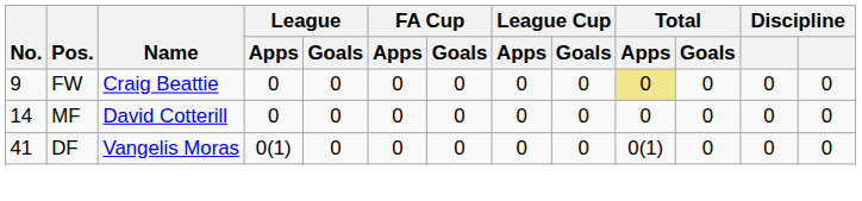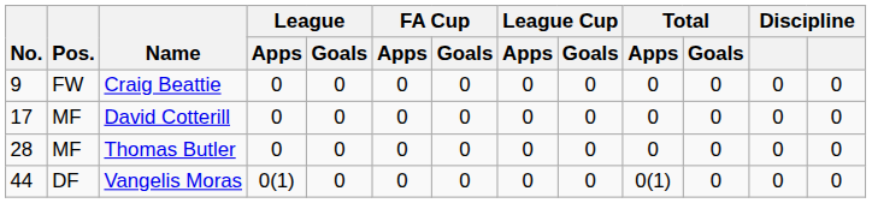 <table class="wikitable" style="text-align:center">
 <tr>
 <th rowspan="2" valign="bottom">No.</th>
 <th rowspan="2" valign="bottom">Pos.</th>
 <th rowspan="2" valign="bottom">Name</th>
 <th colspan="2" width="85">League</th>
 <th colspan="2" width="85">FA Cup</th>
 <th colspan="2" width="85">League Cup</th>
 <th colspan="2" width="85">Total</th>
 <th colspan="2" width="85">Discipline</th>
 </tr>
 <tr>
 <th>Apps</th>
 <th>Goals</th>
 <th>Apps</th>
 <th>Goals</th>
 <th>Apps</th>
 <th>Goals</th>
 <th>Apps</th>
 <th>Goals</th>
 <th></th>
 <th></th>
 </tr>
 <tr>
 <td align="left">9</td>
 <td align="left">FW</td>
 <td align="left"> <a href='#'>Craig Beattie</a></td>
 <td>0</td>
 <td>0</td>
 <td>0</td>
 <td>0</td>
 <td>0</td>
 <td>0</td>
-<td style="background: khaki;">0</td>
+<td>0</td>
 <td>0</td>
 <td>0</td>
 <td>0</td>
 </tr>
 <tr>
-<td align="left">14</td>
+<td align="left">17</td>
 <td align="left">MF</td>
 <td align="left"> <a href='#'>David Cotterill</a></td>
 <td>0</td>
 <td>0</td>
 <td>0</td>
 <td>0</td>
 <td>0</td>
 <td>0</td>
 <td>0</td>
 <td>0</td>
 <td>0</td>
 <td>0</td>
 </tr>
 <tr>
-<td align="left">41</td>
+<td align="left">28</td>
+<td align="left">MF</td>
+<td align="left"> <a href='#'>Thomas Butler</a></td>
+<td>0</td>
+<td>0</td>
+<td>0</td>
+<td>0</td>
+<td>0</td>
+<td>0</td>
+<td>0</td>
+<td>0</td>
+<td>0</td>
+<td>0</td>
+</tr>
+<tr>
+<td align="left">44</td>
 <td align="left">DF</td>
 <td align="left"> <a href='#'>Vangelis Moras</a></td>
 <td>0(1)</td>
 <td>0</td>
 <td>0</td>
 <td>0</td>
 <td>0</td>
 <td>0</td>
 <td>0(1)</td>
 <td>0</td>
 <td>0</td>
 <td>0</td>
 </tr>
 </table>
